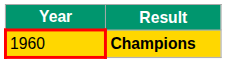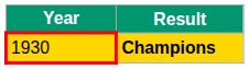 <table class="wikitable">
 <tr>
 </tr>
 <tr style="color:white;">
 <th style="width:95px; background:#00966E;">Year</th>
 <th style="width:110px; background:#00966E;">Result</th>
 </tr>
 <tr bgcolor=gold>
-<td style="border: 3px solid red"> 1960</td>
+<td style="border: 3px solid red"> 1930</td>
 <td><strong>Champions</strong> </td>
 </tr>
 </table>
